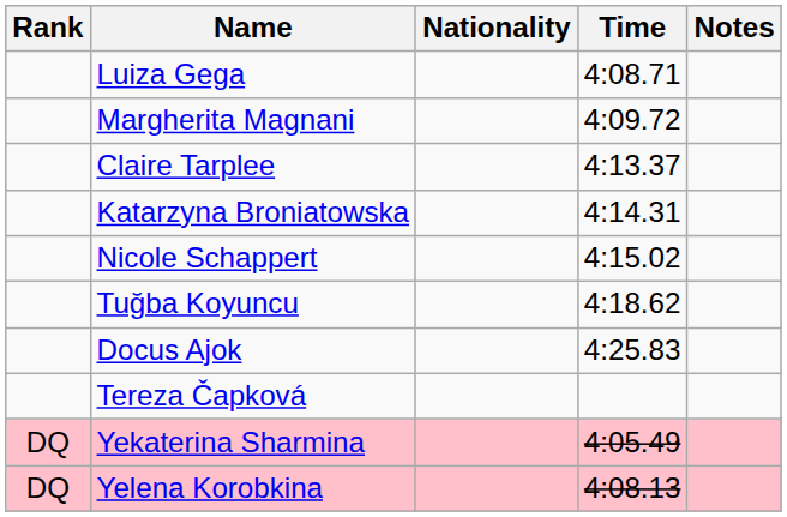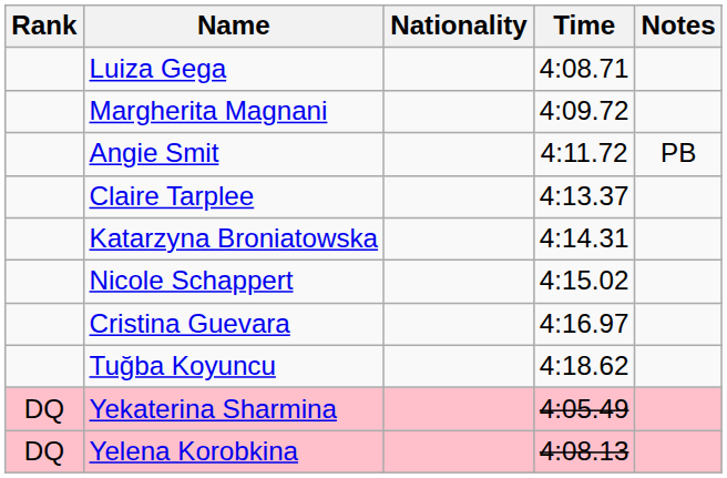 <table class="wikitable sortable" style="text-align:center">
 <tr>
 <th>Rank</th>
 <th>Name</th>
 <th>Nationality</th>
 <th>Time</th>
 <th>Notes</th>
 </tr>
 <tr>
 <td></td>
 <td align=left><a href='#'>Luiza Gega</a></td>
 <td align=left></td>
 <td>4:08.71</td>
 <td></td>
 </tr>
 <tr>
 <td></td>
 <td align=left><a href='#'>Margherita Magnani</a></td>
 <td align=left></td>
 <td>4:09.72</td>
 <td></td>
 </tr>
 <tr>
 <td></td>
+<td align=left><a href='#'>Angie Smit</a></td>
+<td align=left></td>
+<td>4:11.72</td>
+<td>PB</td>
+</tr>
+<tr>
+<td></td>
 <td align=left><a href='#'>Claire Tarplee</a></td>
 <td align=left></td>
 <td>4:13.37</td>
 <td></td>
 </tr>
 <tr>
 <td></td>
 <td align=left><a href='#'>Katarzyna Broniatowska</a></td>
 <td align=left></td>
 <td>4:14.31</td>
 <td></td>
 </tr>
 <tr>
 <td></td>
 <td align=left><a href='#'>Nicole Schappert</a></td>
 <td align=left></td>
 <td>4:15.02</td>
 <td></td>
 </tr>
 <tr>
 <td></td>
-<td align=left><a href='#'>Tuğba Koyuncu</a></td>
+<td align=left><a href='#'>Cristina Guevara</a></td>
 <td align=left></td>
-<td>4:18.62</td>
+<td>4:16.97</td>
 <td></td>
 </tr>
 <tr>
 <td></td>
-<td align=left><a href='#'>Docus Ajok</a></td>
+<td align=left><a href='#'>Tuğba Koyuncu</a></td>
 <td align=left></td>
-<td>4:25.83</td>
-<td></td>
-</tr>
-<tr>
-<td></td>
-<td align=left><a href='#'>Tereza Čapková</a></td>
-<td align=left></td>
-<td></td>
+<td>4:18.62</td>
 <td></td>
 </tr>
 <tr bgcolor=pink>
 <td>DQ</td>
 <td align=left><a href='#'>Yekaterina Sharmina</a></td>
 <td align=left></td>
 <td><s>4:05.49</s></td>
 <td></td>
 </tr>
 <tr bgcolor=pink>
 <td>DQ</td>
 <td align=left><a href='#'>Yelena Korobkina</a></td>
 <td align=left></td>
 <td><s>4:08.13</s></td>
 <td></td>
 </tr>
 </table>
